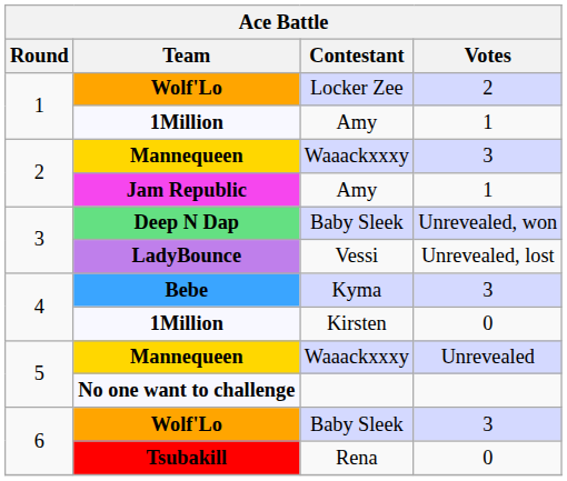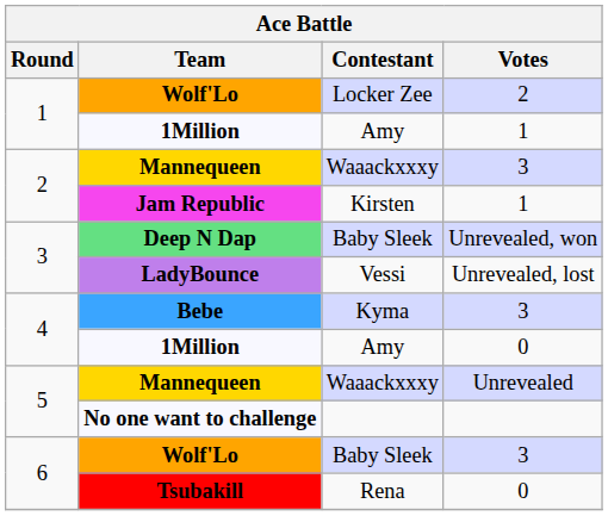 <table class="wikitable mw-collapsible mw-collapsed" style="text-align:center; font-size:90%">
 <tr>
 <th colspan="5">Ace Battle</th>
 </tr>
 <tr style="background:#f2f2f2;">
 <th scope="col">Round</th>
 <th scope="col">Team</th>
 <th scope="col">Contestant</th>
 <th scope="col">Votes</th>
 </tr>
 <tr>
 <td rowspan="2">1</td>
 <td style="background:orange"><strong>Wolf'Lo</strong></td>
 <td style="background:#D4D9FF">Locker Zee</td>
 <td style="background:#D4D9FF">2</td>
 </tr>
 <tr>
 <td style="background:#F8F8FF"><strong>1Million</strong></td>
 <td>Amy</td>
 <td>1</td>
 </tr>
 <tr>
 <td rowspan="2">2</td>
 <td style="background:gold"><strong>Mannequeen</strong></td>
 <td style="background:#D4D9FF">Waaackxxxy</td>
 <td style="background:#D4D9FF">3</td>
 </tr>
 <tr>
 <td style="background:#F646EE"><strong>Jam Republic</strong></td>
-<td>Amy</td>
+<td>Kirsten</td>
 <td>1</td>
 </tr>
 <tr>
 <td rowspan="2">3</td>
 <td style="background:#64E082"><strong>Deep N Dap</strong></td>
 <td style="background:#D4D9FF">Baby Sleek</td>
 <td style="background:#D4D9FF">Unrevealed, won</td>
 </tr>
 <tr>
 <td style="background:#BF7FEB"><strong>LadyBounce</strong></td>
 <td>Vessi</td>
 <td>Unrevealed, lost</td>
 </tr>
 <tr>
 <td rowspan="2">4</td>
 <td style="background:#3AA5FF"><strong>Bebe</strong></td>
 <td style="background:#D4D9FF">Kyma</td>
 <td style="background:#D4D9FF">3</td>
 </tr>
 <tr>
 <td style="background:#F8F8FF"><strong>1Million</strong></td>
-<td>Kirsten</td>
+<td>Amy</td>
 <td>0</td>
 </tr>
 <tr>
 <td rowspan="2">5</td>
 <td style="background:gold"><strong>Mannequeen</strong></td>
 <td style="background:#D4D9FF">Waaackxxxy</td>
 <td style="background:#D4D9FF">Unrevealed</td>
 </tr>
 <tr>
 <td style="background:#F8F8FF"><strong>No one want to challenge</strong></td>
 <td></td>
 <td></td>
 </tr>
 <tr>
 <td rowspan="2">6</td>
 <td style="background:orange"><strong>Wolf'Lo</strong></td>
 <td style="background:#D4D9FF">Baby Sleek</td>
 <td style="background:#D4D9FF">3</td>
 </tr>
 <tr>
 <td style="background:red"><strong>Tsubakill</strong></td>
 <td>Rena</td>
 <td>0</td>
 </tr>
 <tr>
 </tr>
 </table>
